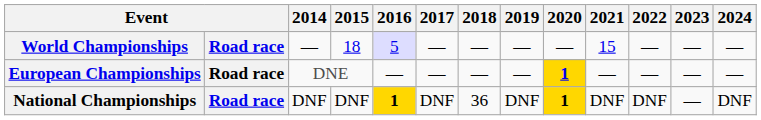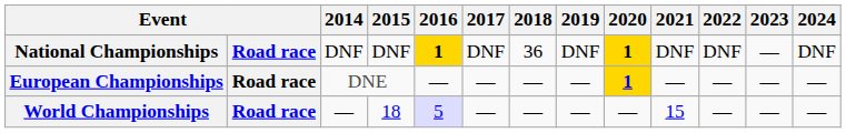 <table class="wikitable plainrowheaders">
 <tr>
 <th scope="col" colspan=2>Event</th>
 <th scope="col">2014</th>
 <th scope="col">2015</th>
 <th scope="col">2016</th>
 <th scope="col">2017</th>
 <th scope="col">2018</th>
 <th scope="col">2019</th>
 <th scope="col">2020</th>
 <th scope="col">2021</th>
 <th scope="col">2022</th>
 <th scope="col">2023</th>
 <th scope="col">2024</th>
 </tr>
 <tr style="text-align:center;">
-<th scope="row"> <a href='#'>World Championships</a></th>
+<th scope="row"> National Championships</th>
 <th scope="row"><a href='#'>Road race</a></th>
+<td>DNF</td>
+<td>DNF</td>
+<td style="background:gold;"><strong>1</strong></td>
+<td>DNF</td>
+<td>36</td>
+<td>DNF</td>
+<td style="background:gold;"><strong>1</strong></td>
+<td>DNF</td>
+<td>DNF</td>
 <td>—</td>
-<td><a href='#'>18</a></td>
-<td style="background:#ddf;"><a href='#'>5</a></td>
-<td>—</td>
-<td>—</td>
-<td>—</td>
-<td>—</td>
-<td><a href='#'>15</a></td>
-<td>—</td>
-<td>—</td>
-<td>—</td>
+<td>DNF</td>
 </tr>
 <tr style="text-align:center;">
 <th scope="row"> <a href='#'>European Championships</a></th>
 <th scope="row">Road race</th>
 <td style="color:#4d4d4d;" colspan=2>DNE</td>
 <td>—</td>
 <td>—</td>
 <td>—</td>
 <td>—</td>
 <td style="background:gold;"><a href='#'><strong>1</strong></a></td>
 <td>—</td>
 <td>—</td>
 <td>—</td>
 <td>—</td>
 </tr>
 <tr style="text-align:center;">
-<th scope="row"> National Championships</th>
+<th scope="row"> <a href='#'>World Championships</a></th>
 <th scope="row"><a href='#'>Road race</a></th>
-<td>DNF</td>
-<td>DNF</td>
-<td style="background:gold;"><strong>1</strong></td>
-<td>DNF</td>
-<td>36</td>
-<td>DNF</td>
-<td style="background:gold;"><strong>1</strong></td>
-<td>DNF</td>
-<td>DNF</td>
 <td>—</td>
-<td>DNF</td>
+<td><a href='#'>18</a></td>
+<td style="background:#ddf;"><a href='#'>5</a></td>
+<td>—</td>
+<td>—</td>
+<td>—</td>
+<td>—</td>
+<td><a href='#'>15</a></td>
+<td>—</td>
+<td>—</td>
+<td>—</td>
 </tr>
 </table>
